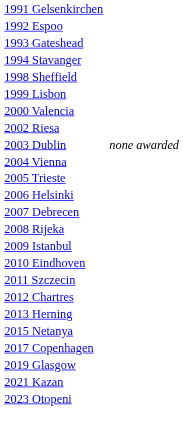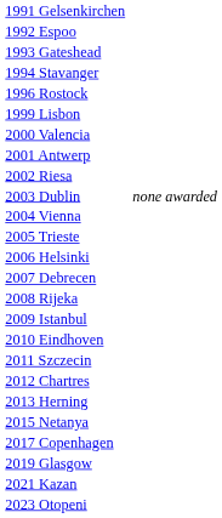 <table>
 <tr>
 <td><a href='#'>1991 Gelsenkirchen</a></td>
 <td></td>
 <td></td>
 <td></td>
 </tr>
 <tr>
 <td><a href='#'>1992 Espoo</a></td>
 <td></td>
 <td></td>
 <td></td>
 </tr>
 <tr>
 <td><a href='#'>1993 Gateshead</a></td>
 <td></td>
 <td></td>
 <td></td>
 </tr>
 <tr>
 <td><a href='#'>1994 Stavanger</a></td>
 <td></td>
 <td></td>
 <td></td>
 </tr>
 <tr>
-<td><a href='#'>1998 Sheffield</a></td>
+<td><a href='#'>1996 Rostock</a></td>
 <td></td>
 <td></td>
 <td></td>
 </tr>
 <tr>
 <td><a href='#'>1999 Lisbon</a></td>
 <td></td>
 <td></td>
 <td></td>
 </tr>
 <tr>
 <td><a href='#'>2000 Valencia</a></td>
+<td></td>
+<td></td>
+<td></td>
+</tr>
+<tr>
+<td><a href='#'>2001 Antwerp</a></td>
 <td></td>
 <td></td>
 <td></td>
 </tr>
 <tr>
 <td><a href='#'>2002 Riesa</a></td>
 <td></td>
 <td></td>
 <td></td>
 </tr>
 <tr>
 <td rowspan=2><a href='#'>2003 Dublin</a></td>
 <td></td>
 <td rowspan=2><em>none awarded</em></td>
 <td rowspan=2></td>
 </tr>
 <tr>
 <td></td>
 </tr>
 <tr>
 <td><a href='#'>2004 Vienna</a></td>
 <td></td>
 <td></td>
 <td></td>
 </tr>
 <tr>
 <td><a href='#'>2005 Trieste</a></td>
 <td></td>
 <td></td>
 <td></td>
 </tr>
 <tr>
 <td><a href='#'>2006 Helsinki</a></td>
 <td></td>
 <td></td>
 <td></td>
 </tr>
 <tr>
 <td><a href='#'>2007 Debrecen</a></td>
 <td></td>
 <td></td>
 <td></td>
 </tr>
 <tr>
 <td><a href='#'>2008 Rijeka</a></td>
 <td></td>
 <td></td>
 <td></td>
 </tr>
 <tr>
 <td><a href='#'>2009 Istanbul</a></td>
 <td></td>
 <td></td>
 <td></td>
 </tr>
 <tr>
 <td><a href='#'>2010 Eindhoven</a></td>
 <td></td>
 <td></td>
 <td></td>
 </tr>
 <tr>
 <td><a href='#'>2011 Szczecin</a></td>
 <td></td>
 <td></td>
 <td></td>
 </tr>
 <tr>
 <td><a href='#'>2012 Chartres</a></td>
 <td></td>
 <td></td>
 <td></td>
 </tr>
 <tr>
 <td><a href='#'>2013 Herning</a></td>
 <td></td>
 <td></td>
 <td></td>
 </tr>
 <tr>
 <td><a href='#'>2015 Netanya</a></td>
 <td></td>
 <td></td>
 <td></td>
 </tr>
 <tr>
 <td><a href='#'>2017 Copenhagen</a></td>
 <td></td>
 <td></td>
 <td></td>
 </tr>
 <tr>
 <td><a href='#'>2019 Glasgow</a></td>
 <td></td>
 <td></td>
 <td></td>
 </tr>
 <tr>
 <td><a href='#'>2021 Kazan</a></td>
 <td></td>
 <td></td>
 <td></td>
 </tr>
 <tr>
 <td><a href='#'>2023 Otopeni</a></td>
 <td></td>
 <td></td>
 <td></td>
 </tr>
 </table>
